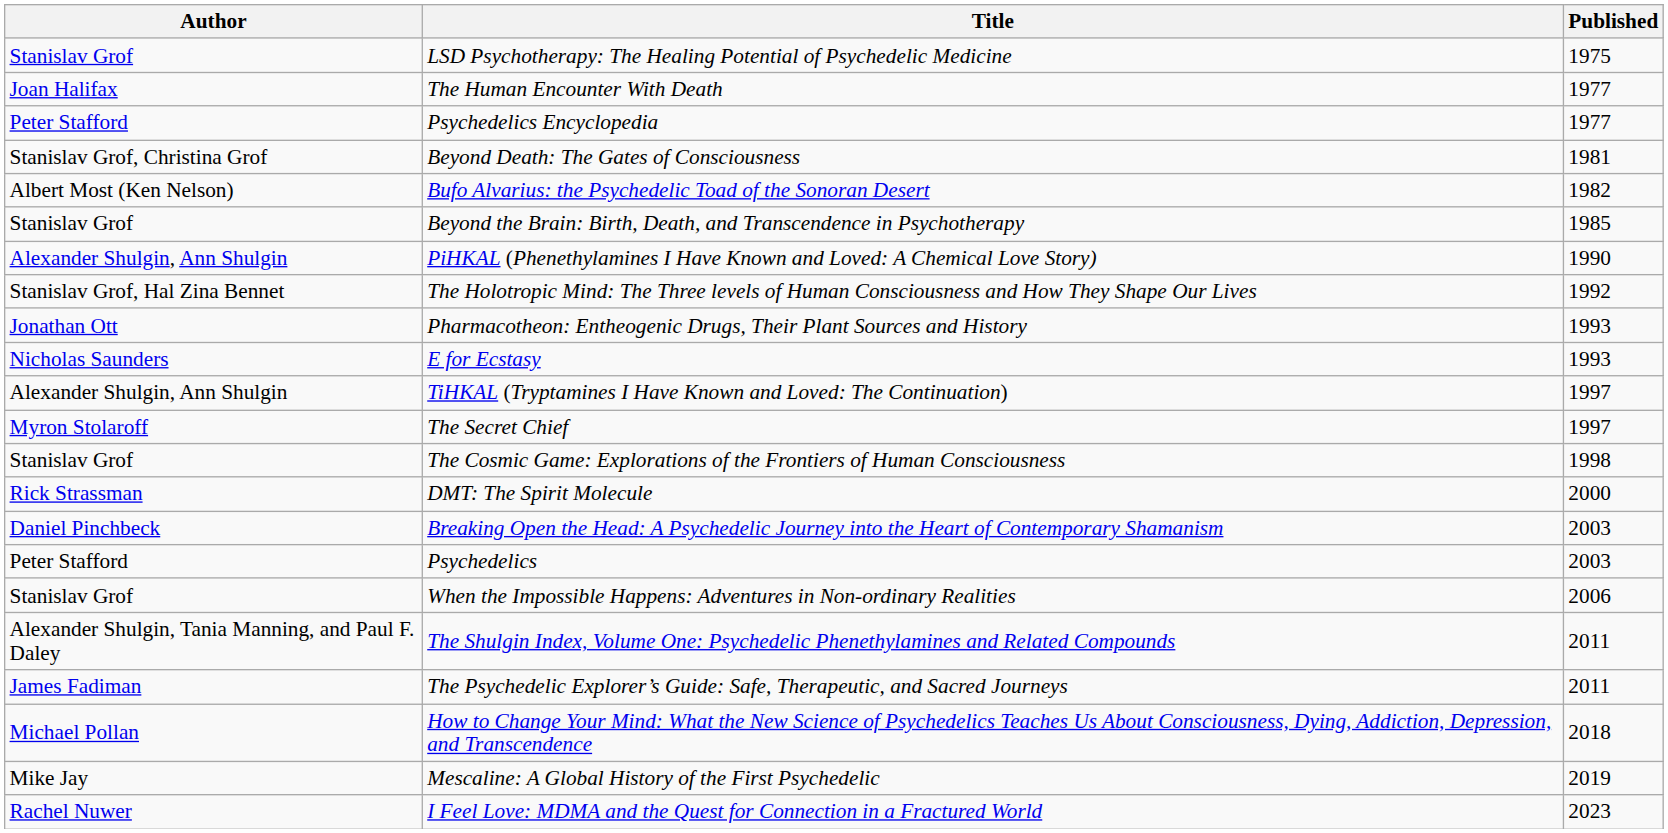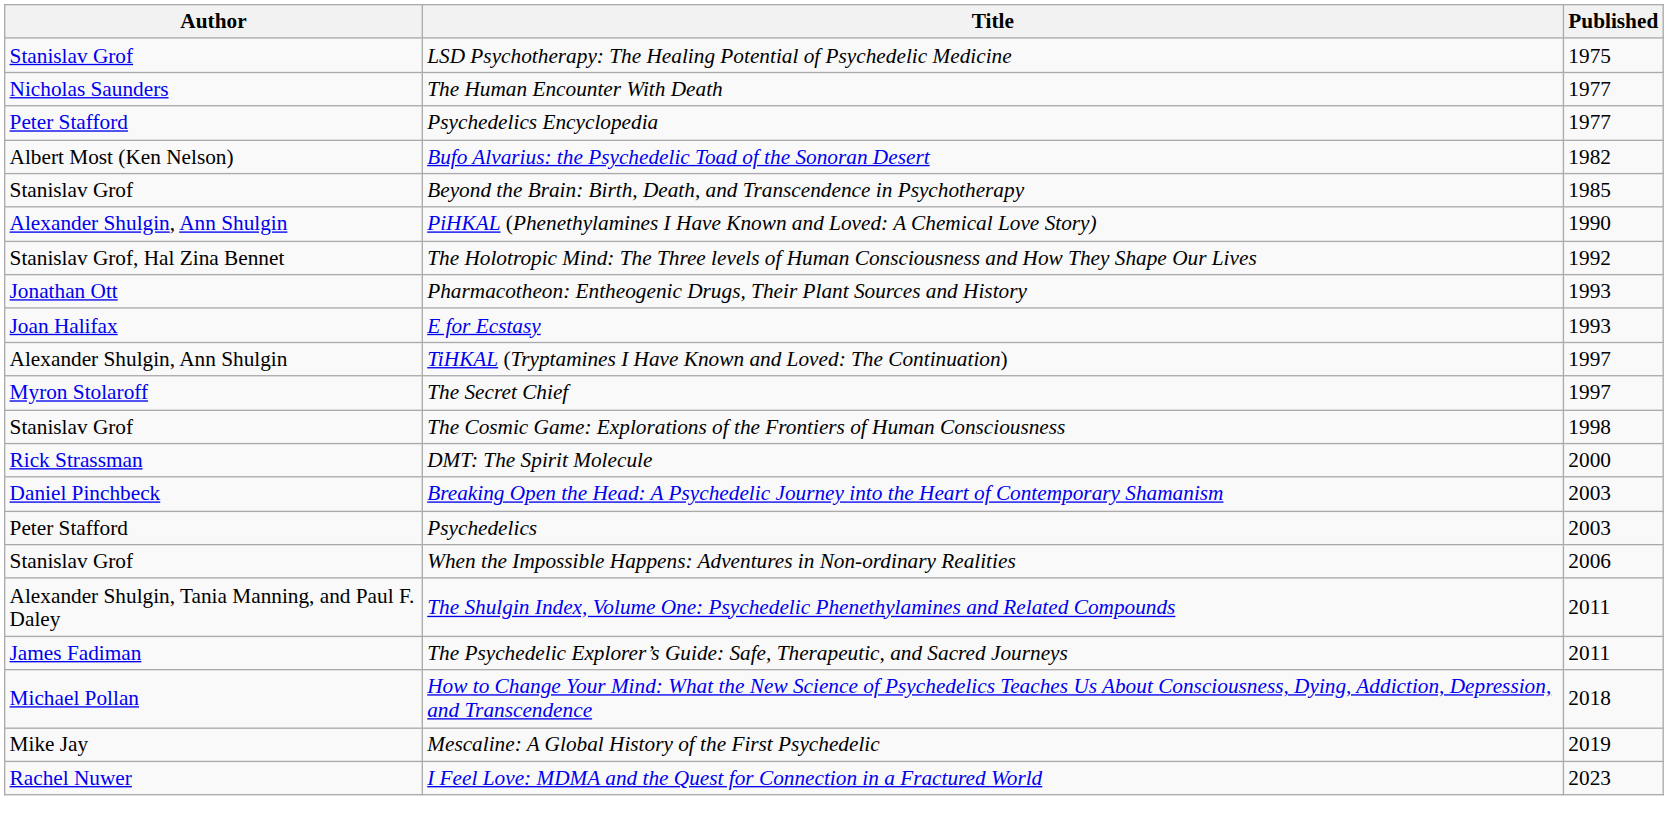 <table class="wikitable sortable">
 <tr>
 <th>Author</th>
 <th>Title</th>
 <th>Published</th>
 </tr>
 <tr>
 <td><a href='#'>Stanislav Grof</a></td>
 <td><em>LSD Psychotherapy: The Healing Potential of Psychedelic Medicine</em></td>
 <td>1975</td>
 </tr>
 <tr>
-<td><a href='#'>Joan Halifax</a></td>
+<td><a href='#'>Nicholas Saunders</a></td>
 <td><em>The Human Encounter With Death</em></td>
 <td>1977</td>
 </tr>
 <tr>
 <td><a href='#'>Peter Stafford</a></td>
 <td><em>Psychedelics Encyclopedia</em></td>
 <td>1977</td>
-</tr>
-<tr>
-<td>Stanislav Grof, Christina Grof</td>
-<td><em>Beyond Death: The Gates of Consciousness</em></td>
-<td>1981</td>
 </tr>
 <tr>
 <td>Albert Most (Ken Nelson)</td>
 <td><em><a href='#'>Bufo Alvarius: the Psychedelic Toad of the Sonoran Desert</a></em></td>
 <td>1982</td>
 </tr>
 <tr>
 <td>Stanislav Grof</td>
 <td><em>Beyond the Brain: Birth, Death, and Transcendence in Psychotherapy</em></td>
 <td>1985</td>
 </tr>
 <tr>
 <td><a href='#'>Alexander Shulgin</a>, <a href='#'>Ann Shulgin</a></td>
 <td><em><a href='#'>PiHKAL</a></em> (<em>Phenethylamines I Have Known and Loved: A Chemical Love Story)</em></td>
 <td>1990</td>
 </tr>
 <tr>
 <td>Stanislav Grof, Hal Zina Bennet</td>
 <td><em>The Holotropic Mind: The Three levels of Human Consciousness and How They Shape Our Lives</em></td>
 <td>1992</td>
 </tr>
 <tr>
 <td><a href='#'>Jonathan Ott</a></td>
 <td><em>Pharmacotheon: Entheogenic Drugs, Their Plant Sources and History</em></td>
 <td>1993</td>
 </tr>
 <tr>
-<td><a href='#'>Nicholas Saunders</a></td>
+<td><a href='#'>Joan Halifax</a></td>
 <td><em><a href='#'>E for Ecstasy</a></em></td>
 <td>1993</td>
 </tr>
 <tr>
 <td>Alexander Shulgin, Ann Shulgin</td>
 <td><em><a href='#'>TiHKAL</a></em> (<em>Tryptamines I Have Known and Loved: The Continuation</em>)</td>
 <td>1997</td>
 </tr>
 <tr>
 <td><a href='#'>Myron Stolaroff</a></td>
 <td><em>The Secret Chief</em></td>
 <td>1997</td>
 </tr>
 <tr>
 <td>Stanislav Grof</td>
 <td><em>The Cosmic Game: Explorations of the Frontiers of Human Consciousness</em></td>
 <td>1998</td>
 </tr>
 <tr>
 <td><a href='#'>Rick Strassman</a></td>
 <td><em>DMT: The Spirit Molecule</em></td>
 <td>2000</td>
 </tr>
 <tr>
 <td><a href='#'>Daniel Pinchbeck</a></td>
 <td><em><a href='#'>Breaking Open the Head: A Psychedelic Journey into the Heart of Contemporary Shamanism</a></em></td>
 <td>2003</td>
 </tr>
 <tr>
 <td>Peter Stafford</td>
 <td><em>Psychedelics</em></td>
 <td>2003</td>
 </tr>
 <tr>
 <td>Stanislav Grof</td>
 <td><em>When the Impossible Happens: Adventures in Non-ordinary Realities</em></td>
 <td>2006</td>
 </tr>
 <tr>
 <td>Alexander Shulgin, Tania Manning, and Paul F. Daley</td>
 <td><em><a href='#'>The Shulgin Index, Volume One: Psychedelic Phenethylamines and Related Compounds</a></em></td>
 <td>2011</td>
 </tr>
 <tr>
 <td><a href='#'>James Fadiman</a></td>
 <td><em>The Psychedelic Explorer’s Guide: Safe, Therapeutic, and Sacred Journeys</em></td>
 <td>2011</td>
 </tr>
 <tr>
 <td><a href='#'>Michael Pollan</a></td>
 <td><em><a href='#'>How to Change Your Mind: What the New Science of Psychedelics Teaches Us About Consciousness, Dying, Addiction, Depression, and Transcendence</a></em></td>
 <td>2018</td>
 </tr>
 <tr>
 <td>Mike Jay</td>
 <td><em>Mescaline: A Global History of the First Psychedelic</em></td>
 <td>2019</td>
 </tr>
 <tr>
 <td><a href='#'>Rachel Nuwer</a></td>
 <td><em><a href='#'>I Feel Love: MDMA and the Quest for Connection in a Fractured World</a></em></td>
 <td>2023</td>
 </tr>
 </table>
